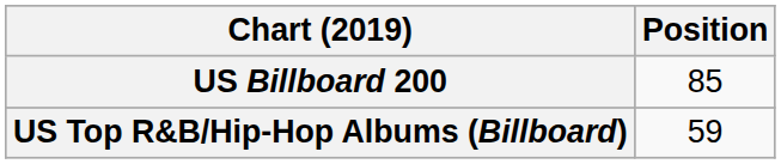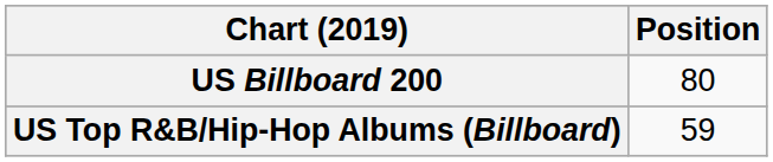 <table class="wikitable sortable plainrowheaders" style="text-align:center">
 <tr>
 <th scope="col">Chart (2019)</th>
 <th scope="col">Position</th>
 </tr>
 <tr>
 <th scope="row">US <em>Billboard</em> 200</th>
-<td>85</td>
+<td>80</td>
 </tr>
 <tr>
 <th scope="row">US Top R&B/Hip-Hop Albums (<em>Billboard</em>)</th>
 <td>59</td>
 </tr>
 </table>
